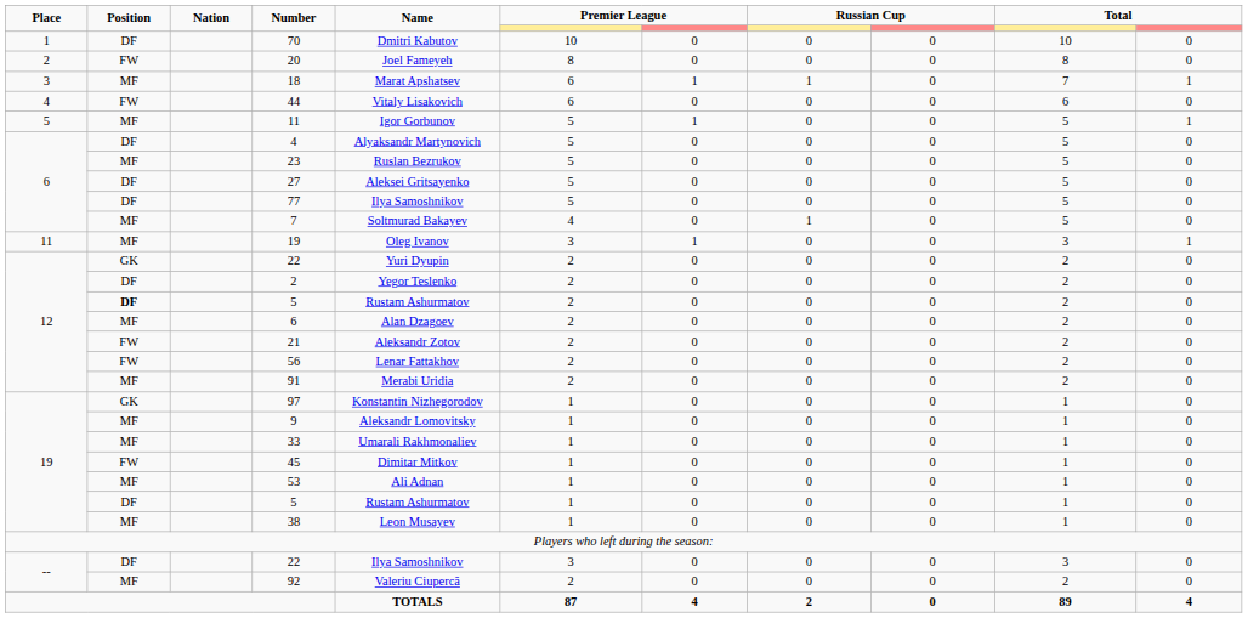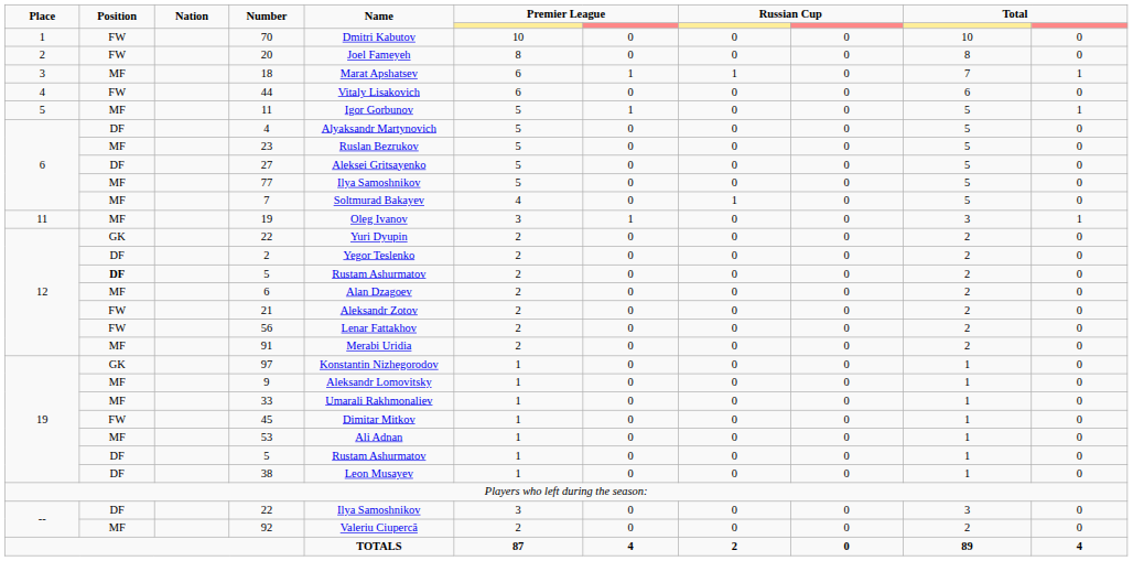 <table class="wikitable" style="font-size: 100%; text-align: center;">
 <tr>
 <td rowspan="2" width="05%" align="center"><strong>Place</strong></td>
 <td rowspan="2" width="05%" align="center"><strong>Position</strong></td>
 <td rowspan="2" width="05%" align="center"><strong>Nation</strong></td>
 <td rowspan="2" width="05%" align="center"><strong>Number</strong></td>
 <td rowspan="2" width="10%" align="center"><strong>Name</strong></td>
 <td colspan="2" width="15%" align="center"><strong>Premier League</strong></td>
 <td colspan="2" width="15%" align="center"><strong>Russian Cup</strong></td>
 <td colspan="2" width="15%" align="center"><strong>Total</strong></td>
 </tr>
 <tr>
 <th width=10 style="background: #FFEE99"></th>
 <th width=10 style="background: #FF8888"></th>
 <th width=10 style="background: #FFEE99"></th>
 <th width=10 style="background: #FF8888"></th>
 <th width=10 style="background: #FFEE99"></th>
 <th width=10 style="background: #FF8888"></th>
 </tr>
 <tr>
 <td rowspan=1>1</td>
-<td>DF</td>
+<td>FW</td>
 <td></td>
 <td>70</td>
 <td><a href='#'>Dmitri Kabutov</a></td>
 <td>10</td>
 <td>0</td>
 <td>0</td>
 <td>0</td>
 <td>10</td>
 <td>0</td>
 </tr>
 <tr>
 <td rowspan=1>2</td>
 <td>FW</td>
 <td></td>
 <td>20</td>
 <td><a href='#'>Joel Fameyeh</a></td>
 <td>8</td>
 <td>0</td>
 <td>0</td>
 <td>0</td>
 <td>8</td>
 <td>0</td>
 </tr>
 <tr>
 <td rowspan=1>3</td>
 <td>MF</td>
 <td></td>
 <td>18</td>
 <td><a href='#'>Marat Apshatsev</a></td>
 <td>6</td>
 <td>1</td>
 <td>1</td>
 <td>0</td>
 <td>7</td>
 <td>1</td>
 </tr>
 <tr>
 <td rowspan=1>4</td>
 <td>FW</td>
 <td></td>
 <td>44</td>
 <td><a href='#'>Vitaly Lisakovich</a></td>
 <td>6</td>
 <td>0</td>
 <td>0</td>
 <td>0</td>
 <td>6</td>
 <td>0</td>
 </tr>
 <tr>
 <td rowspan=1>5</td>
 <td>MF</td>
 <td></td>
 <td>11</td>
 <td><a href='#'>Igor Gorbunov</a></td>
 <td>5</td>
 <td>1</td>
 <td>0</td>
 <td>0</td>
 <td>5</td>
 <td>1</td>
 </tr>
 <tr>
 <td rowspan=5>6</td>
 <td>DF</td>
 <td></td>
 <td>4</td>
 <td><a href='#'>Alyaksandr Martynovich</a></td>
 <td>5</td>
 <td>0</td>
 <td>0</td>
 <td>0</td>
 <td>5</td>
 <td>0</td>
 </tr>
 <tr>
 <td>MF</td>
 <td></td>
 <td>23</td>
 <td><a href='#'>Ruslan Bezrukov</a></td>
 <td>5</td>
 <td>0</td>
 <td>0</td>
 <td>0</td>
 <td>5</td>
 <td>0</td>
 </tr>
 <tr>
 <td>DF</td>
 <td></td>
 <td>27</td>
 <td><a href='#'>Aleksei Gritsayenko</a></td>
 <td>5</td>
 <td>0</td>
 <td>0</td>
 <td>0</td>
 <td>5</td>
 <td>0</td>
 </tr>
 <tr>
-<td>DF</td>
+<td>MF</td>
 <td></td>
 <td>77</td>
 <td><a href='#'>Ilya Samoshnikov</a></td>
 <td>5</td>
 <td>0</td>
 <td>0</td>
 <td>0</td>
 <td>5</td>
 <td>0</td>
 </tr>
 <tr>
 <td>MF</td>
 <td></td>
 <td>7</td>
 <td><a href='#'>Soltmurad Bakayev</a></td>
 <td>4</td>
 <td>0</td>
 <td>1</td>
 <td>0</td>
 <td>5</td>
 <td>0</td>
 </tr>
 <tr>
 <td rowspan=1>11</td>
 <td>MF</td>
 <td></td>
 <td>19</td>
 <td><a href='#'>Oleg Ivanov</a></td>
 <td>3</td>
 <td>1</td>
 <td>0</td>
 <td>0</td>
 <td>3</td>
 <td>1</td>
 </tr>
 <tr>
 <td rowspan=7>12</td>
 <td>GK</td>
 <td></td>
 <td>22</td>
 <td><a href='#'>Yuri Dyupin</a></td>
 <td>2</td>
 <td>0</td>
 <td>0</td>
 <td>0</td>
 <td>2</td>
 <td>0</td>
 </tr>
 <tr>
 <td>DF</td>
 <td></td>
 <td>2</td>
 <td><a href='#'>Yegor Teslenko</a></td>
 <td>2</td>
 <td>0</td>
 <td>0</td>
 <td>0</td>
 <td>2</td>
 <td>0</td>
 </tr>
 <tr>
 <td><strong>DF</strong></td>
 <td></td>
 <td>5</td>
 <td><a href='#'>Rustam Ashurmatov</a></td>
 <td>2</td>
 <td>0</td>
 <td>0</td>
 <td>0</td>
 <td>2</td>
 <td>0</td>
 </tr>
 <tr>
 <td>MF</td>
 <td></td>
 <td>6</td>
 <td><a href='#'>Alan Dzagoev</a></td>
 <td>2</td>
 <td>0</td>
 <td>0</td>
 <td>0</td>
 <td>2</td>
 <td>0</td>
 </tr>
 <tr>
 <td>FW</td>
 <td></td>
 <td>21</td>
 <td><a href='#'>Aleksandr Zotov</a></td>
 <td>2</td>
 <td>0</td>
 <td>0</td>
 <td>0</td>
 <td>2</td>
 <td>0</td>
 </tr>
 <tr>
 <td>FW</td>
 <td></td>
 <td>56</td>
 <td><a href='#'>Lenar Fattakhov</a></td>
 <td>2</td>
 <td>0</td>
 <td>0</td>
 <td>0</td>
 <td>2</td>
 <td>0</td>
 </tr>
 <tr>
 <td>MF</td>
 <td></td>
 <td>91</td>
 <td><a href='#'>Merabi Uridia</a></td>
 <td>2</td>
 <td>0</td>
 <td>0</td>
 <td>0</td>
 <td>2</td>
 <td>0</td>
 </tr>
 <tr>
 <td rowspan=7>19</td>
 <td>GK</td>
 <td></td>
 <td>97</td>
 <td><a href='#'>Konstantin Nizhegorodov</a></td>
 <td>1</td>
 <td>0</td>
 <td>0</td>
 <td>0</td>
 <td>1</td>
 <td>0</td>
 </tr>
 <tr>
 <td>MF</td>
 <td></td>
 <td>9</td>
 <td><a href='#'>Aleksandr Lomovitsky</a></td>
 <td>1</td>
 <td>0</td>
 <td>0</td>
 <td>0</td>
 <td>1</td>
 <td>0</td>
 </tr>
 <tr>
 <td>MF</td>
 <td></td>
 <td>33</td>
 <td><a href='#'>Umarali Rakhmonaliev</a></td>
 <td>1</td>
 <td>0</td>
 <td>0</td>
 <td>0</td>
 <td>1</td>
 <td>0</td>
 </tr>
 <tr>
 <td>FW</td>
 <td></td>
 <td>45</td>
 <td><a href='#'>Dimitar Mitkov</a></td>
 <td>1</td>
 <td>0</td>
 <td>0</td>
 <td>0</td>
 <td>1</td>
 <td>0</td>
 </tr>
 <tr>
 <td>MF</td>
 <td></td>
 <td>53</td>
 <td><a href='#'>Ali Adnan</a></td>
 <td>1</td>
 <td>0</td>
 <td>0</td>
 <td>0</td>
 <td>1</td>
 <td>0</td>
 </tr>
 <tr>
 <td>DF</td>
 <td></td>
 <td>5</td>
 <td><a href='#'>Rustam Ashurmatov</a></td>
 <td>1</td>
 <td>0</td>
 <td>0</td>
 <td>0</td>
 <td>1</td>
 <td>0</td>
 </tr>
 <tr>
-<td>MF</td>
+<td>DF</td>
 <td></td>
 <td>38</td>
 <td><a href='#'>Leon Musayev</a></td>
 <td>1</td>
 <td>0</td>
 <td>0</td>
 <td>0</td>
 <td>1</td>
 <td>0</td>
 </tr>
 <tr>
 <td colspan="13"><em>Players who left during the season:</em></td>
 </tr>
 <tr>
 <td rowspan=2>--</td>
 <td>DF</td>
 <td></td>
 <td>22</td>
 <td><a href='#'>Ilya Samoshnikov</a></td>
 <td>3</td>
 <td>0</td>
 <td>0</td>
 <td>0</td>
 <td>3</td>
 <td>0</td>
 </tr>
 <tr>
 <td>MF</td>
 <td></td>
 <td>92</td>
 <td><a href='#'>Valeriu Ciupercă</a></td>
 <td>2</td>
 <td>0</td>
 <td>0</td>
 <td>0</td>
 <td>2</td>
 <td>0</td>
 </tr>
 <tr>
 <td colspan="4"></td>
 <td><strong>TOTALS</strong></td>
 <td><strong>87</strong></td>
 <td><strong>4</strong></td>
 <td><strong>2</strong></td>
 <td><strong>0</strong></td>
 <td><strong>89</strong></td>
 <td><strong>4</strong></td>
 </tr>
 </table>
